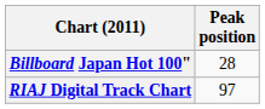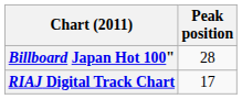 <table class="wikitable sortable plainrowheaders" style="text-align:center;">
 <tr>
 <th scope="col">Chart (2011)</th>
 <th scope="col">Peak<br>position</th>
 </tr>
 <tr>
 <th scope="row"><em><a href='#'>Billboard</a></em> <a href='#'>Japan Hot 100</a>"</th>
 <td>28</td>
 </tr>
 <tr>
 <th scope="row"><a href='#'><em>RIAJ</em> Digital Track Chart</a></th>
-<td>97</td>
+<td>17</td>
 </tr>
 </table>
